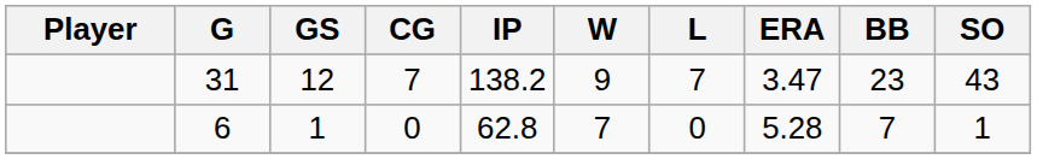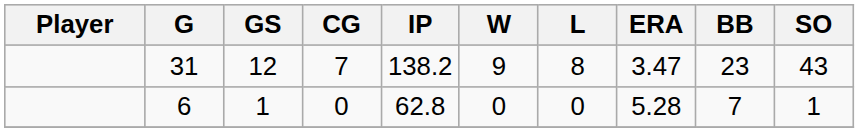 <table class="wikitable sortable">
 <tr>
 <th bgcolor="#DDDDFF" width="16%">Player</th>
 <th bgcolor="#DDDDFF" width="9%">G</th>
 <th bgcolor="#DDDDFF" width="9%">GS</th>
 <th bgcolor="#DDDDFF" width="9%">CG</th>
 <th bgcolor="#DDDDFF" width="9%">IP</th>
 <th bgcolor="#DDDDFF" width="9%">W</th>
 <th bgcolor="#DDDDFF" width="9%">L</th>
 <th bgcolor="#DDDDFF" width="9%">ERA</th>
 <th bgcolor="#DDDDFF" width="9%">BB</th>
 <th bgcolor="#DDDDFF" width="9%">SO</th>
 </tr>
 <tr align="center">
 <td></td>
 <td>31</td>
 <td>12</td>
 <td>7</td>
 <td>138.2</td>
 <td>9</td>
-<td>7</td>
+<td>8</td>
 <td>3.47</td>
 <td>23</td>
 <td>43</td>
 </tr>
 <tr align="center">
 <td></td>
 <td>6</td>
 <td>1</td>
 <td>0</td>
 <td>62.8</td>
-<td>7</td>
+<td>0</td>
 <td>0</td>
 <td>5.28</td>
 <td>7</td>
 <td>1</td>
 </tr>
 <tr align="center">
 </tr>
 </table>
